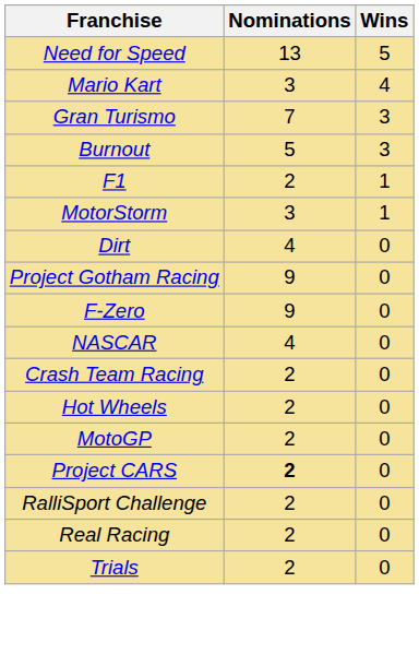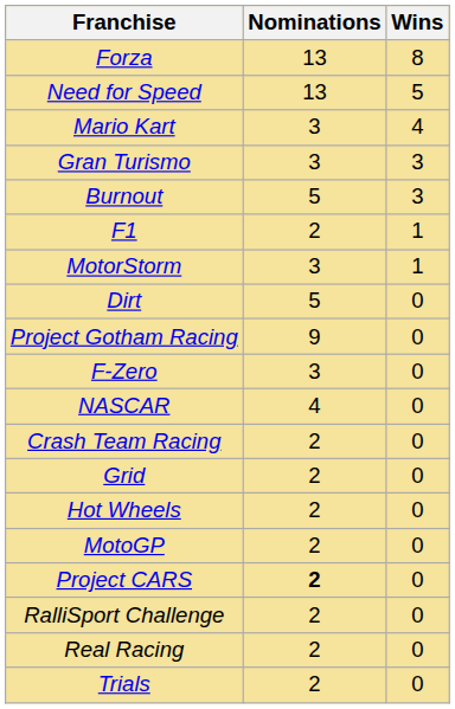 <table class="wikitable sortable plainrowheaders" rowspan="2" style="text-align:center; background: #f6e39c">
 <tr>
 <th scope="col">Franchise</th>
 <th scope="col">Nominations</th>
 <th scope="col">Wins</th>
+</tr>
+<tr>
+<td><em><a href='#'>Forza</a></em></td>
+<td>13</td>
+<td>8</td>
 </tr>
 <tr>
 <td><em><a href='#'>Need for Speed</a></em></td>
 <td>13</td>
 <td>5</td>
 </tr>
 <tr>
 <td><em><a href='#'>Mario Kart</a></em></td>
 <td>3</td>
 <td>4</td>
 </tr>
 <tr>
 <td><em><a href='#'>Gran Turismo</a></em></td>
-<td>7</td>
+<td>3</td>
 <td>3</td>
 </tr>
 <tr>
 <td><em><a href='#'>Burnout</a></em></td>
 <td>5</td>
 <td>3</td>
 </tr>
 <tr>
 <td><em><a href='#'>F1</a></em></td>
 <td>2</td>
 <td>1</td>
 </tr>
 <tr>
 <td><em><a href='#'>MotorStorm</a></em></td>
 <td>3</td>
 <td>1</td>
 </tr>
 <tr>
 <td><em><a href='#'>Dirt</a></em></td>
-<td>4</td>
+<td>5</td>
 <td>0</td>
 </tr>
 <tr>
 <td><em><a href='#'>Project Gotham Racing</a></em></td>
 <td>9</td>
 <td>0</td>
 </tr>
 <tr>
 <td><em><a href='#'>F-Zero</a></em></td>
-<td>9</td>
+<td>3</td>
 <td>0</td>
 </tr>
 <tr>
 <td><em><a href='#'>NASCAR</a></em></td>
 <td>4</td>
 <td>0</td>
 </tr>
 <tr>
 <td><em><a href='#'>Crash Team Racing</a></em></td>
+<td>2</td>
+<td>0</td>
+</tr>
+<tr>
+<td><em><a href='#'>Grid</a></em></td>
 <td>2</td>
 <td>0</td>
 </tr>
 <tr>
 <td><em><a href='#'>Hot Wheels</a></em></td>
 <td>2</td>
 <td>0</td>
 </tr>
 <tr>
 <td><em><a href='#'>MotoGP</a></em></td>
 <td>2</td>
 <td>0</td>
 </tr>
 <tr>
 <td><em><a href='#'>Project CARS</a></em></td>
 <td><strong>2</strong></td>
 <td>0</td>
 </tr>
 <tr>
 <td><em>RalliSport Challenge</em></td>
 <td>2</td>
 <td>0</td>
 </tr>
 <tr>
 <td><em>Real Racing</em></td>
 <td>2</td>
 <td>0</td>
 </tr>
 <tr>
 <td><em><a href='#'>Trials</a></em></td>
 <td>2</td>
 <td>0</td>
 </tr>
 </table>
